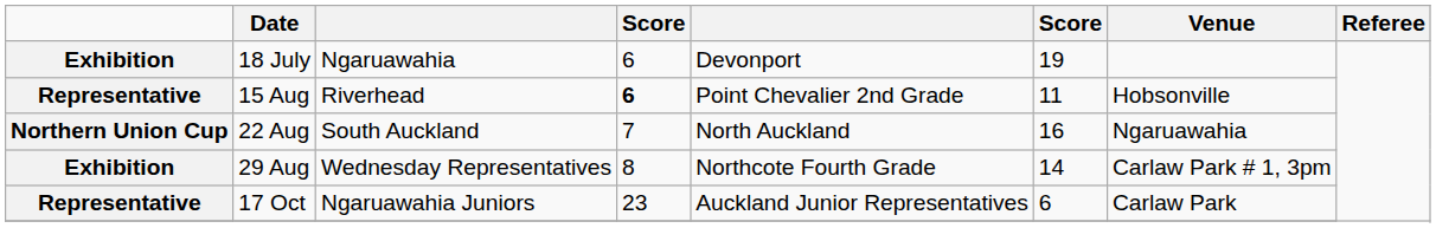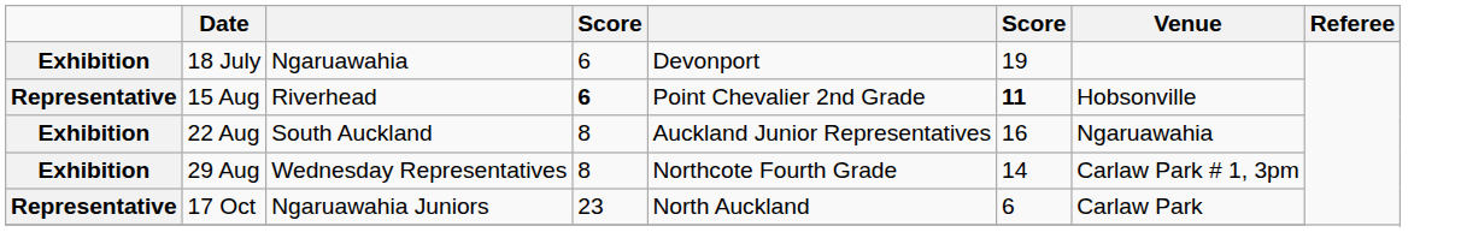 <table class="wikitable mw-collapsible">
 <tr>
 <td></td>
 <th scope="col">Date</th>
 <th scope="col"></th>
 <th scope="col">Score</th>
 <th scope="col"></th>
 <th scope="col">Score</th>
 <th scope="col">Venue</th>
 <th scope="col">Referee</th>
 </tr>
 <tr>
 <th scope="row">Exhibition</th>
 <td>18 July </td>
 <td>Ngaruawahia</td>
 <td>6</td>
 <td>Devonport</td>
 <td>19</td>
 <td></td>
 </tr>
 <tr>
 <th scope="row">Representative</th>
 <td>15 Aug </td>
 <td>Riverhead</td>
 <td><strong>6</strong></td>
 <td>Point Chevalier 2nd Grade</td>
-<td>11</td>
+<td><strong>11</strong></td>
 <td>Hobsonville</td>
 </tr>
 <tr>
-<th scope="row">Northern Union Cup</th>
+<th scope="row">Exhibition</th>
 <td>22 Aug </td>
 <td>South Auckland</td>
-<td>7</td>
-<td>North Auckland</td>
+<td>8</td>
+<td>Auckland Junior Representatives</td>
 <td>16</td>
 <td>Ngaruawahia</td>
 </tr>
 <tr>
 <th scope="row">Exhibition</th>
 <td>29 Aug </td>
 <td>Wednesday Representatives</td>
 <td>8</td>
 <td>Northcote Fourth Grade</td>
 <td>14</td>
 <td>Carlaw Park # 1, 3pm</td>
 </tr>
 <tr>
 <th scope="row">Representative</th>
 <td>17 Oct </td>
 <td>Ngaruawahia Juniors</td>
 <td>23</td>
-<td>Auckland Junior Representatives</td>
+<td>North Auckland</td>
 <td>6</td>
 <td>Carlaw Park</td>
 </tr>
 <tr>
 </tr>
 </table>
